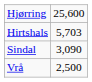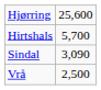 <table class="wikitable" style="float:left; margin-right:1em">
 <tr>
 <td><a href='#'>Hjørring</a></td>
 <td align="center">25,600</td>
 </tr>
 <tr>
 <td><a href='#'>Hirtshals</a></td>
-<td align="center">5,703</td>
+<td align="center">5,700</td>
 </tr>
 <tr>
 <td><a href='#'>Sindal</a></td>
 <td align="center">3,090</td>
 </tr>
 <tr>
 <td><a href='#'>Vrå</a></td>
 <td align="center">2,500</td>
 </tr>
 </table>
